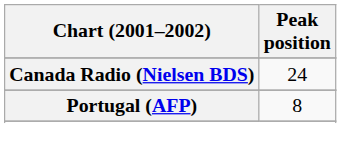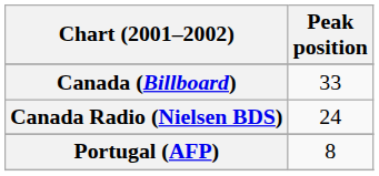 <table class="wikitable sortable plainrowheaders" style="text-align:center">
 <tr>
 <th scope="col">Chart (2001–2002)</th>
 <th scope="col">Peak<br>position</th>
 </tr>
 <tr>
+</tr>
+<tr>
+<th scope="row">Canada (<em><a href='#'>Billboard</a></em>)</th>
+<td>33</td>
 </tr>
 <tr>
 <th scope="row">Canada Radio (<a href='#'>Nielsen BDS</a>)</th>
 <td>24</td>
 </tr>
 <tr>
 </tr>
 <tr>
 </tr>
 <tr>
 <th scope="row">Portugal (<a href='#'>AFP</a>)</th>
 <td>8</td>
 </tr>
 <tr>
 </tr>
 <tr>
 </tr>
 <tr>
 </tr>
 <tr>
 </tr>
 <tr>
 </tr>
 <tr>
 </tr>
 <tr>
 </tr>
 </table>
